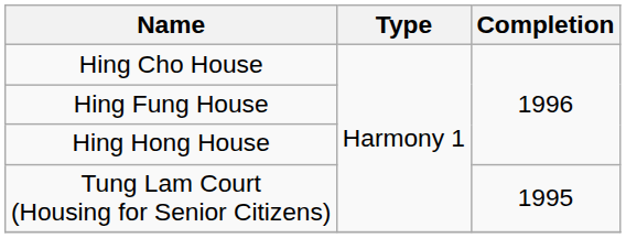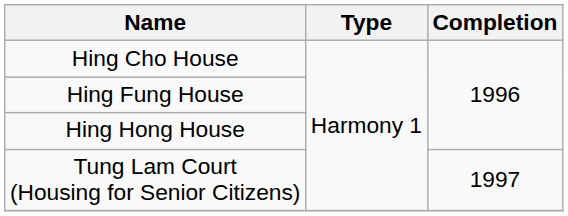 <table class="wikitable" style="text-align: center">
 <tr>
 <th>Name</th>
 <th>Type</th>
 <th>Completion</th>
 </tr>
 <tr>
 <td>Hing Cho House</td>
 <td rowspan="4">Harmony 1</td>
 <td rowspan="3">1996</td>
 </tr>
 <tr>
 <td>Hing Fung House</td>
 </tr>
 <tr>
 <td>Hing Hong House</td>
 </tr>
 <tr>
 <td>Tung Lam Court<br>(Housing for Senior Citizens)</td>
-<td rowspan="1">1995</td>
+<td rowspan="1">1997</td>
 </tr>
 <tr>
 </tr>
 </table>
